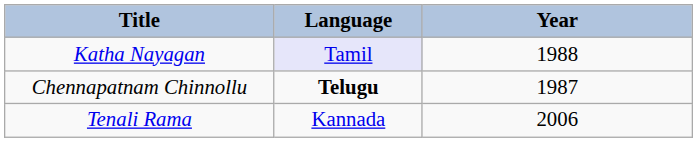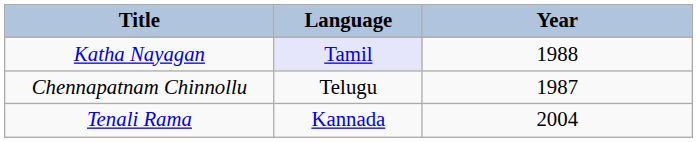 <table class="wikitable" style="text-align:center;">
 <tr>
 <th style="width:150pt; background:LightSteelBlue;">Title</th>
 <th style="width:80pt; background:LightSteelBlue;">Language</th>
 <th style="width:150pt; background:LightSteelBlue;">Year</th>
 </tr>
 <tr>
 <td><em><a href='#'>Katha Nayagan</a></em></td>
 <td style="background: lavender;"><a href='#'>Tamil</a></td>
 <td>1988</td>
 </tr>
 <tr>
 <td><em>Chennapatnam Chinnollu</em></td>
-<td><strong>Telugu</strong></td>
+<td>Telugu</td>
 <td>1987</td>
 </tr>
 <tr>
 <td><em><a href='#'>Tenali Rama</a></em></td>
 <td><a href='#'>Kannada</a></td>
-<td>2006</td>
+<td>2004</td>
 </tr>
 </table>
